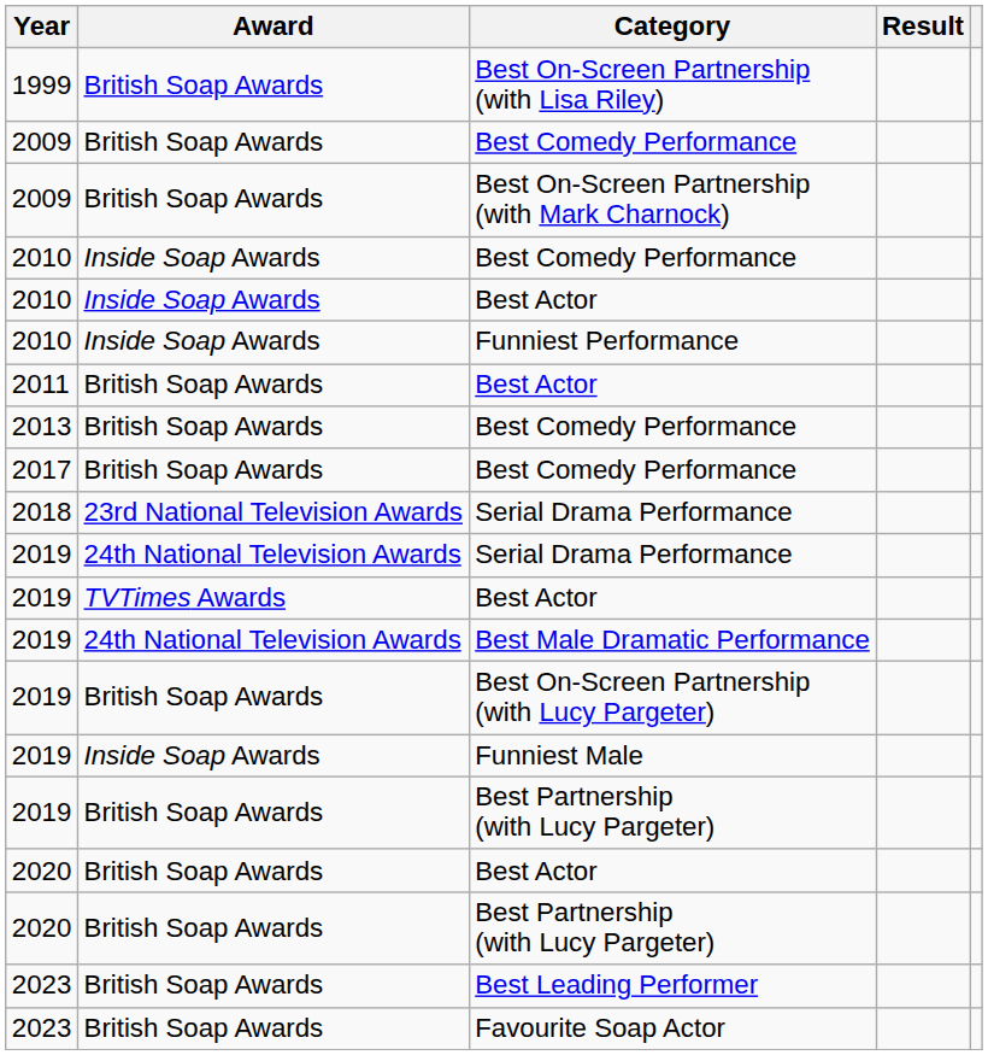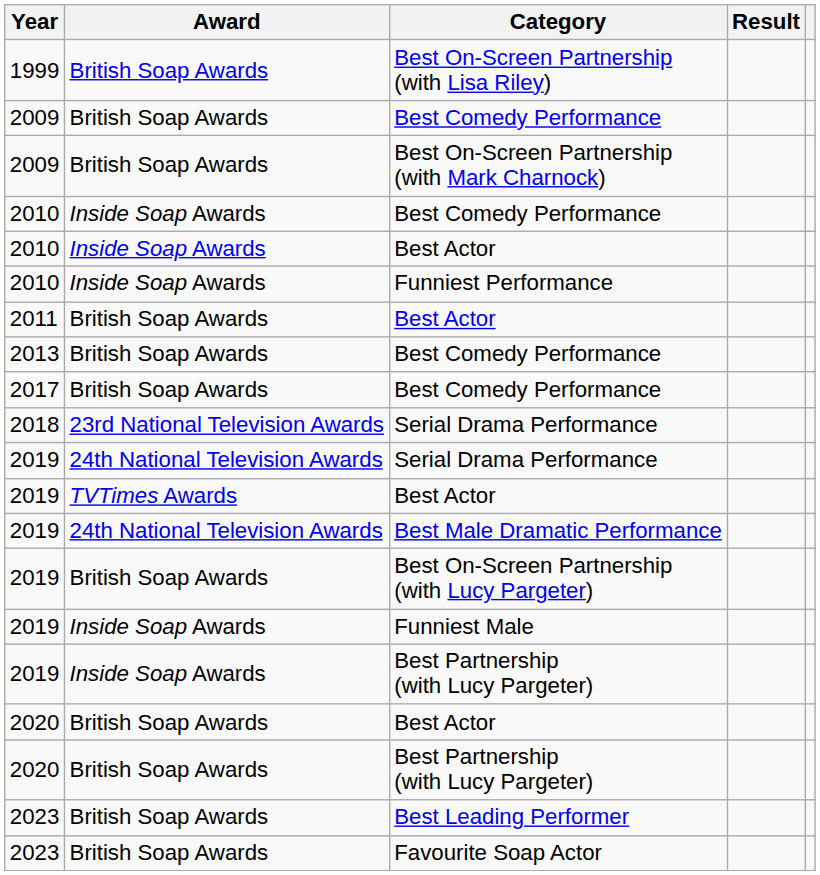 <table class="wikitable">
 <tr>
 <th>Year</th>
 <th>Award</th>
 <th>Category</th>
 <th>Result</th>
 <th></th>
 </tr>
 <tr>
 <td>1999</td>
 <td><a href='#'>British Soap Awards</a></td>
 <td><a href='#'>Best On-Screen Partnership</a> <br> <span>(with <a href='#'>Lisa Riley</a>)</span></td>
 <td></td>
 <td align="center"></td>
 </tr>
 <tr>
 <td>2009</td>
 <td>British Soap Awards</td>
 <td><a href='#'>Best Comedy Performance</a></td>
 <td></td>
 <td align="center"></td>
 </tr>
 <tr>
 <td>2009</td>
 <td>British Soap Awards</td>
 <td>Best On-Screen Partnership <br> <span>(with <a href='#'>Mark Charnock</a>)</span></td>
 <td></td>
 <td align="center"></td>
 </tr>
 <tr>
 <td>2010</td>
 <td><em>Inside Soap</em> Awards</td>
 <td>Best Comedy Performance</td>
 <td></td>
 <td align="center"></td>
 </tr>
 <tr>
 <td>2010</td>
 <td><a href='#'><em>Inside Soap</em> Awards</a></td>
 <td>Best Actor</td>
 <td></td>
 <td align="center"></td>
 </tr>
 <tr>
 <td>2010</td>
 <td><em>Inside Soap</em> Awards</td>
 <td>Funniest Performance</td>
 <td></td>
 <td align="center"></td>
 </tr>
 <tr>
 <td>2011</td>
 <td>British Soap Awards</td>
 <td><a href='#'>Best Actor</a></td>
 <td></td>
 <td align="center"></td>
 </tr>
 <tr>
 <td>2013</td>
 <td>British Soap Awards</td>
 <td>Best Comedy Performance</td>
 <td></td>
 <td align="center"></td>
 </tr>
 <tr>
 <td>2017</td>
 <td>British Soap Awards</td>
 <td>Best Comedy Performance</td>
 <td></td>
 <td align="center"></td>
 </tr>
 <tr>
 <td>2018</td>
 <td><a href='#'>23rd National Television Awards</a></td>
 <td>Serial Drama Performance</td>
 <td></td>
 <td align="center"></td>
 </tr>
 <tr>
 <td>2019</td>
 <td><a href='#'>24th National Television Awards</a></td>
 <td>Serial Drama Performance</td>
 <td></td>
 <td align="center"></td>
 </tr>
 <tr>
 <td>2019</td>
 <td><a href='#'><em>TVTimes</em> Awards</a></td>
 <td>Best Actor</td>
 <td></td>
 <td align="center"></td>
 </tr>
 <tr>
 <td>2019</td>
 <td><a href='#'>24th National Television Awards</a></td>
 <td><a href='#'>Best Male Dramatic Performance</a></td>
 <td></td>
 <td align="center"></td>
 </tr>
 <tr>
 <td>2019</td>
 <td>British Soap Awards</td>
 <td>Best On-Screen Partnership <br> <span>(with <a href='#'>Lucy Pargeter</a>)</span></td>
 <td></td>
 <td align="center"></td>
 </tr>
 <tr>
 <td>2019</td>
 <td><em>Inside Soap</em> Awards</td>
 <td>Funniest Male</td>
 <td></td>
 <td align="center"></td>
 </tr>
 <tr>
 <td>2019</td>
-<td>British Soap Awards</td>
+<td><em>Inside Soap</em> Awards</td>
 <td>Best Partnership <br> <span>(with Lucy Pargeter)</span></td>
 <td></td>
 <td align="center"></td>
 </tr>
 <tr>
 <td>2020</td>
 <td>British Soap Awards</td>
 <td>Best Actor</td>
 <td></td>
 <td align="center"></td>
 </tr>
 <tr>
 <td>2020</td>
 <td>British Soap Awards</td>
 <td>Best Partnership <br> <span>(with Lucy Pargeter)</span></td>
 <td></td>
 <td align="center"></td>
 </tr>
 <tr>
 <td>2023</td>
 <td>British Soap Awards</td>
 <td><a href='#'>Best Leading Performer</a></td>
 <td></td>
 <td align="center"></td>
 </tr>
 <tr>
 <td>2023</td>
 <td>British Soap Awards</td>
 <td>Favourite Soap Actor</td>
 <td></td>
 <td align="center"></td>
 </tr>
 </table>
